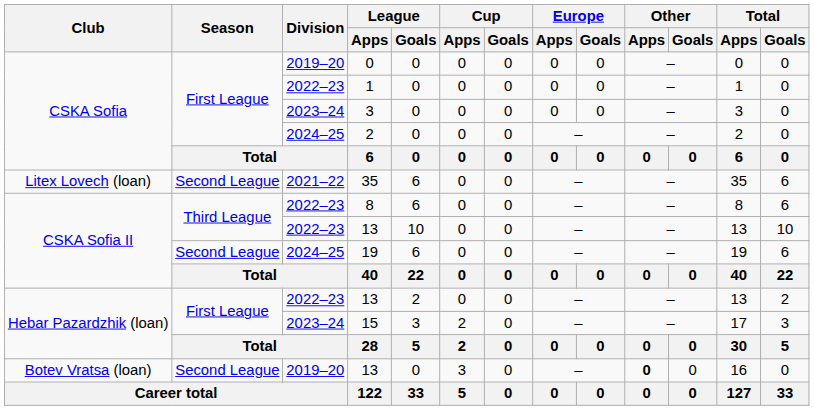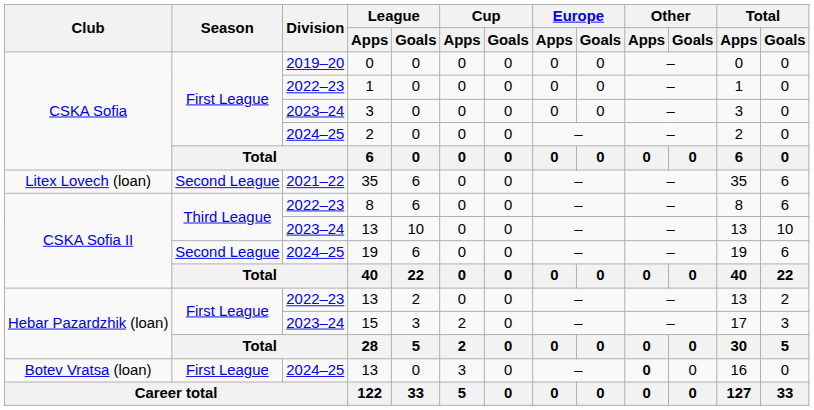 <table class="wikitable" style="text-align: center;">
 <tr>
 <th rowspan="2">Club</th>
 <th rowspan="2">Season</th>
 <th rowspan="2">Division</th>
 <th colspan="2">League</th>
 <th colspan="2">Cup</th>
 <th colspan="2"><a href='#'>Europe</a></th>
 <th colspan="2">Other</th>
 <th colspan="2">Total</th>
 </tr>
 <tr>
 <th width="15">Apps</th>
 <th width="15">Goals</th>
 <th width="15">Apps</th>
 <th width="15">Goals</th>
 <th width="15">Apps</th>
 <th width="15">Goals</th>
 <th width="15">Apps</th>
 <th width="15">Goals</th>
 <th width="15">Apps</th>
 <th width="15">Goals</th>
 </tr>
 <tr>
 <td rowspan="5" align=center valign=center><a href='#'>CSKA Sofia</a></td>
 <td rowspan=4><a href='#'>First League</a></td>
 <td><a href='#'>2019–20</a></td>
 <td>0</td>
 <td>0</td>
 <td>0</td>
 <td>0</td>
 <td>0</td>
 <td>0</td>
 <td colspan=2>–</td>
 <td>0</td>
 <td>0</td>
 </tr>
 <tr>
 <td><a href='#'>2022–23</a></td>
 <td>1</td>
 <td>0</td>
 <td>0</td>
 <td>0</td>
 <td>0</td>
 <td>0</td>
 <td colspan="2">–</td>
 <td>1</td>
 <td>0</td>
 </tr>
 <tr>
 <td><a href='#'>2023–24</a></td>
 <td>3</td>
 <td>0</td>
 <td>0</td>
 <td>0</td>
 <td>0</td>
 <td>0</td>
 <td colspan=2>–</td>
 <td>3</td>
 <td>0</td>
 </tr>
 <tr>
 <td><a href='#'>2024–25</a></td>
 <td>2</td>
 <td>0</td>
 <td>0</td>
 <td>0</td>
 <td colspan=2>–</td>
 <td colspan=2>–</td>
 <td>2</td>
 <td>0</td>
 </tr>
 <tr>
 <th colspan=2>Total</th>
 <th>6</th>
 <th>0</th>
 <th>0</th>
 <th>0</th>
 <th>0</th>
 <th>0</th>
 <th>0</th>
 <th>0</th>
 <th>6</th>
 <th>0</th>
 </tr>
 <tr>
 <td align=center valign=center><a href='#'>Litex Lovech</a> (loan)</td>
 <td><a href='#'>Second League</a></td>
 <td><a href='#'>2021–22</a></td>
 <td>35</td>
 <td>6</td>
 <td>0</td>
 <td>0</td>
 <td colspan=2>–</td>
 <td colspan=2>–</td>
 <td>35</td>
 <td>6</td>
 </tr>
 <tr>
 <td rowspan=4 align=center valign=center><a href='#'>CSKA Sofia II</a></td>
 <td rowspan=2><a href='#'>Third League</a></td>
 <td><a href='#'>2022–23</a></td>
 <td>8</td>
 <td>6</td>
 <td>0</td>
 <td>0</td>
 <td colspan="2">–</td>
 <td colspan="2">–</td>
 <td>8</td>
 <td>6</td>
 </tr>
 <tr>
-<td><a href='#'>2022–23</a></td>
+<td><a href='#'>2023–24</a></td>
 <td>13</td>
 <td>10</td>
 <td>0</td>
 <td>0</td>
 <td colspan="2">–</td>
 <td colspan="2">–</td>
 <td>13</td>
 <td>10</td>
 </tr>
 <tr>
 <td><a href='#'>Second League</a></td>
 <td><a href='#'>2024–25</a></td>
 <td>19</td>
 <td>6</td>
 <td>0</td>
 <td>0</td>
 <td colspan="2">–</td>
 <td colspan="2">–</td>
 <td>19</td>
 <td>6</td>
 </tr>
 <tr>
 <th colspan=2>Total</th>
 <th>40</th>
 <th>22</th>
 <th>0</th>
 <th>0</th>
 <th>0</th>
 <th>0</th>
 <th>0</th>
 <th>0</th>
 <th>40</th>
 <th>22</th>
 </tr>
 <tr>
 <td rowspan=3 align=center valign=center><a href='#'>Hebar Pazardzhik</a> (loan)</td>
 <td rowspan=2><a href='#'>First League</a></td>
 <td><a href='#'>2022–23</a></td>
 <td>13</td>
 <td>2</td>
 <td>0</td>
 <td>0</td>
 <td colspan=2>–</td>
 <td colspan=2>–</td>
 <td>13</td>
 <td>2</td>
 </tr>
 <tr>
 <td><a href='#'>2023–24</a></td>
 <td>15</td>
 <td>3</td>
 <td>2</td>
 <td>0</td>
 <td colspan=2>–</td>
 <td colspan=2>–</td>
 <td>17</td>
 <td>3</td>
 </tr>
 <tr>
 <th colspan=2>Total</th>
 <th>28</th>
 <th>5</th>
 <th>2</th>
 <th>0</th>
 <th>0</th>
 <th>0</th>
 <th>0</th>
 <th>0</th>
 <th>30</th>
 <th>5</th>
 </tr>
 <tr>
 <td align=center valign=center><a href='#'>Botev Vratsa</a> (loan)</td>
-<td><a href='#'>Second League</a></td>
-<td><a href='#'>2019–20</a></td>
+<td><a href='#'>First League</a></td>
+<td><a href='#'>2024–25</a></td>
 <td>13</td>
 <td>0</td>
 <td>3</td>
 <td>0</td>
 <td colspan=2>–</td>
 <td><strong>0</strong></td>
 <td>0</td>
 <td>16</td>
 <td>0</td>
 </tr>
 <tr>
 <th colspan=3>Career total</th>
 <th>122</th>
 <th>33</th>
 <th>5</th>
 <th>0</th>
 <th>0</th>
 <th>0</th>
 <th>0</th>
 <th>0</th>
 <th>127</th>
 <th>33</th>
 </tr>
 </table>
